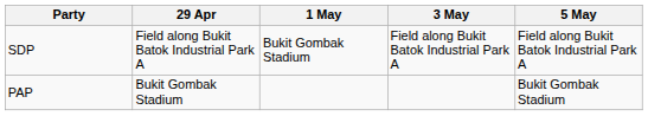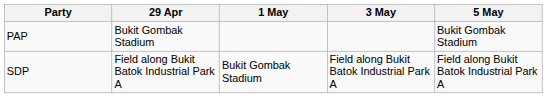 <table class="wikitable" style="width:50%">
 <tr>
 <th style="width:10%;">Party</th>
 <th style="width:10%;">29 Apr</th>
 <th style="width:10%;">1 May</th>
 <th style="width:10%;">3 May</th>
 <th style="width:10%;">5 May</th>
 </tr>
 <tr>
+<td>PAP</td>
+<td><div>Bukit Gombak Stadium<br></div></td>
+<td></td>
+<td></td>
+<td><div>Bukit Gombak Stadium<br></div></td>
+</tr>
+<tr>
 <td>SDP</td>
 <td><div>Field along Bukit Batok Industrial Park A<br></div></td>
 <td><div>Bukit Gombak Stadium<br></div></td>
 <td><div>Field along Bukit Batok Industrial Park A<br></div></td>
 <td><div>Field along Bukit Batok Industrial Park A<br></div></td>
 </tr>
-<tr>
-<td>PAP</td>
-<td><div>Bukit Gombak Stadium<br></div></td>
-<td></td>
-<td></td>
-<td><div>Bukit Gombak Stadium<br></div></td>
-</tr>
 </table>
